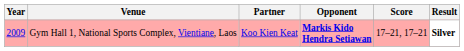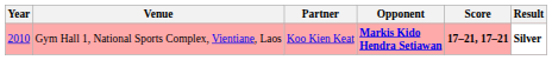 <table class="sortable wikitable" style="font-size: 90%;">
 <tr>
 <th>Year</th>
 <th>Venue</th>
 <th>Partner</th>
 <th>Opponent</th>
 <th>Score</th>
 <th>Result</th>
 </tr>
 <tr style="background:#FFAAAA">
-<td align="center"><a href='#'>2009</a></td>
+<td align="center"><a href='#'>2010</a></td>
 <td align="left">Gym Hall 1, National Sports Complex, <a href='#'>Vientiane</a>, Laos</td>
 <td align="left"> <a href='#'>Koo Kien Keat</a></td>
 <td align="left"><strong> <a href='#'>Markis Kido</a><br> <a href='#'>Hendra Setiawan</a></strong></td>
-<td align="left">17–21, 17–21</td>
+<td align="left"><strong>17–21, 17–21</strong></td>
 <td style="text-align:left; background:white"> <strong>Silver</strong></td>
 </tr>
 </table>
